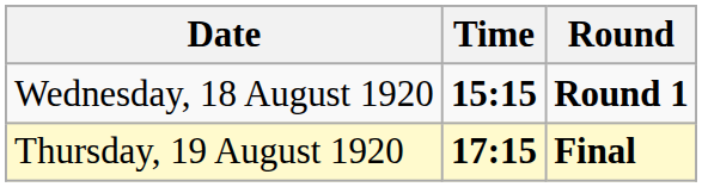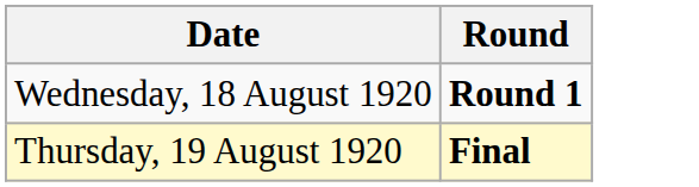 <table class="wikitable">
 <tr>
 <th>Date</th>
-<th>Time</th>
 <th>Round</th>
 </tr>
 <tr>
 <td>Wednesday, 18 August 1920</td>
-<td><strong>15:15</strong></td>
 <td><strong>Round 1</strong></td>
 </tr>
 <tr style=background:lemonchiffon>
 <td>Thursday, 19 August 1920</td>
-<td><strong>17:15</strong></td>
 <td><strong>Final</strong></td>
 </tr>
 </table>
